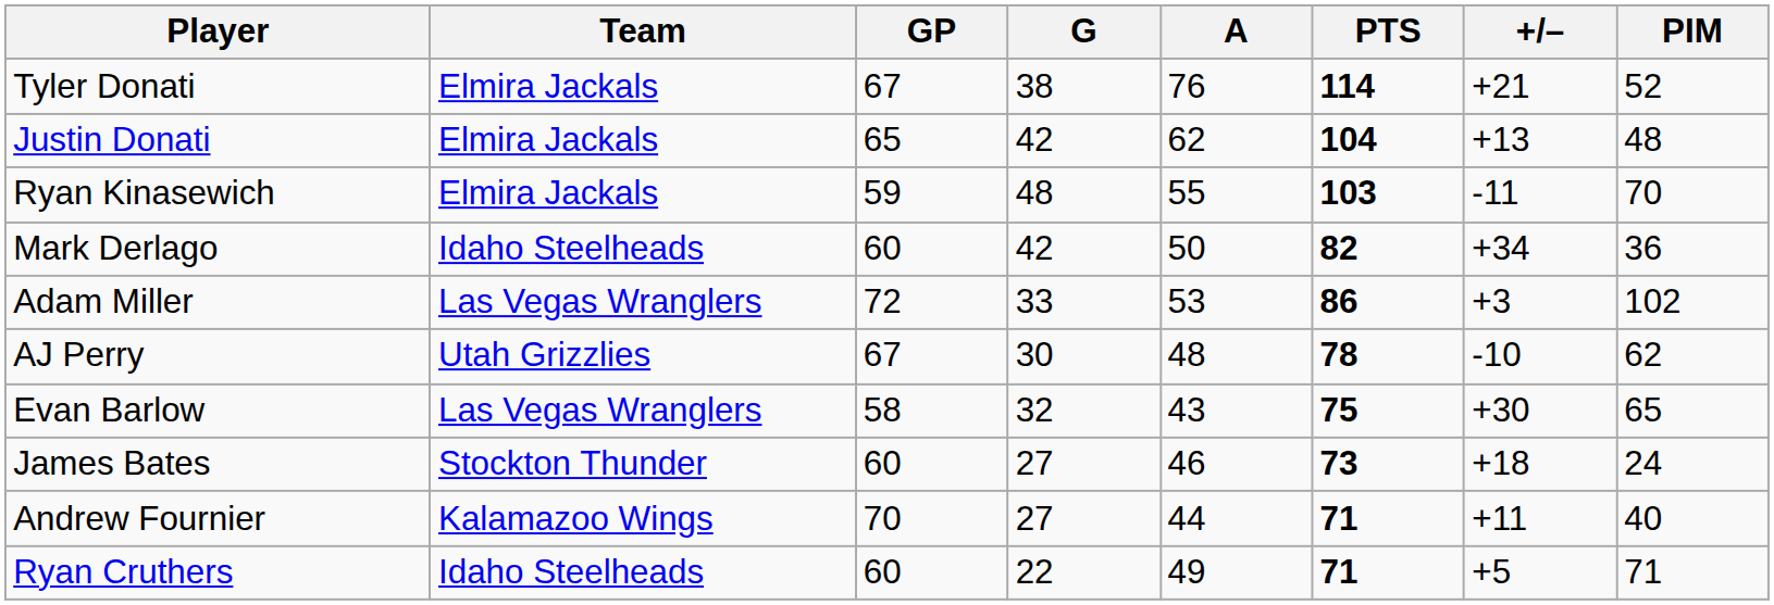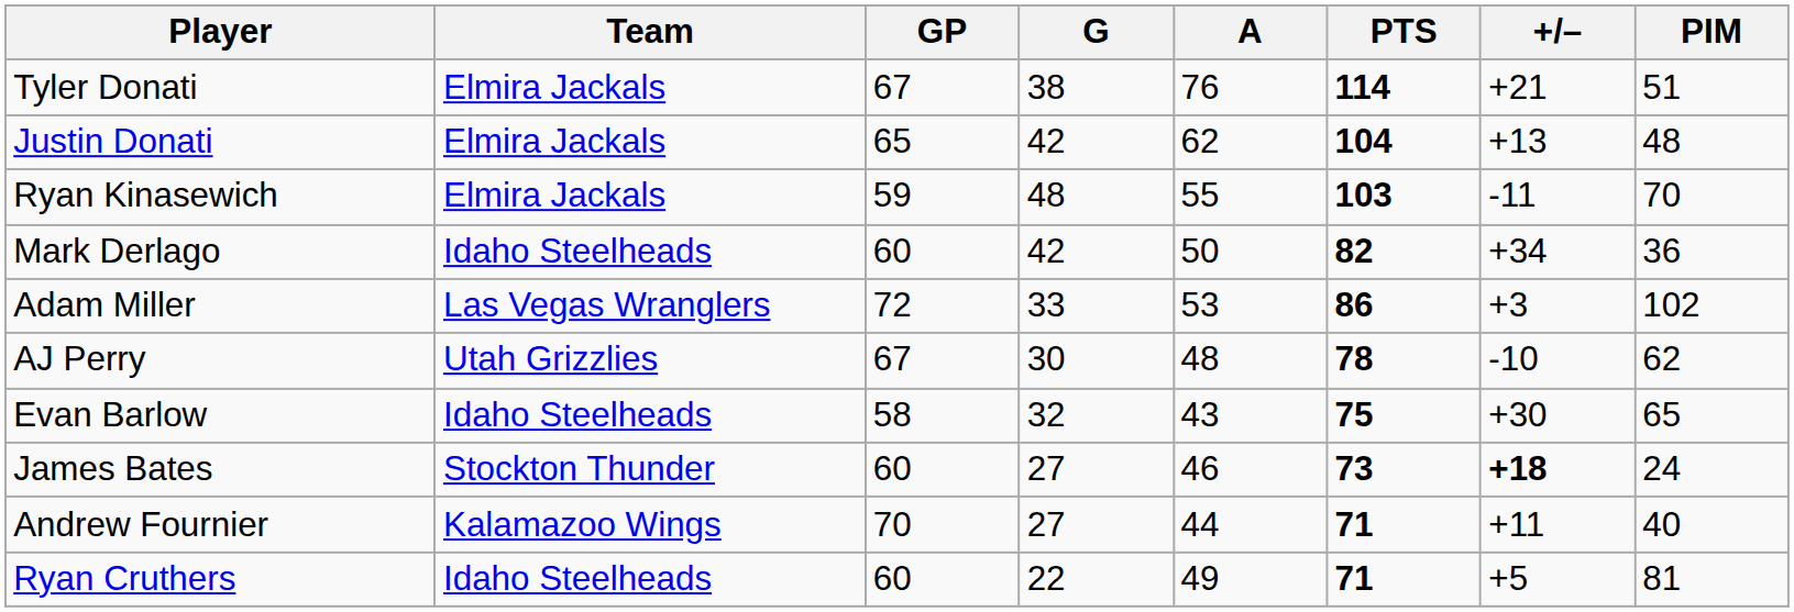 <table class="wikitable sortable">
 <tr>
 <th style="width:12em">Player</th>
 <th style="width:12em">Team</th>
 <th style="width:4em">GP</th>
 <th style="width:4em">G</th>
 <th style="width:4em">A</th>
 <th style="width:4em">PTS</th>
 <th style="width:4em">+/–</th>
 <th style="width:4em">PIM</th>
 </tr>
 <tr>
 <td>Tyler Donati</td>
 <td align=left><a href='#'>Elmira Jackals</a></td>
 <td>67</td>
 <td>38</td>
 <td>76</td>
 <td><strong>114</strong></td>
 <td>+21</td>
-<td>52</td>
+<td>51</td>
 </tr>
 <tr>
 <td><a href='#'>Justin Donati</a></td>
 <td align=left><a href='#'>Elmira Jackals</a></td>
 <td>65</td>
 <td>42</td>
 <td>62</td>
 <td><strong>104</strong></td>
 <td>+13</td>
 <td>48</td>
 </tr>
 <tr>
 <td>Ryan Kinasewich</td>
 <td align=left><a href='#'>Elmira Jackals</a></td>
 <td>59</td>
 <td>48</td>
 <td>55</td>
 <td><strong>103</strong></td>
 <td>-11</td>
 <td>70</td>
 </tr>
 <tr>
 <td>Mark Derlago</td>
 <td align=left><a href='#'>Idaho Steelheads</a></td>
 <td>60</td>
 <td>42</td>
 <td>50</td>
 <td><strong>82</strong></td>
 <td>+34</td>
 <td>36</td>
 </tr>
 <tr>
 <td>Adam Miller</td>
 <td align=left><a href='#'>Las Vegas Wranglers</a></td>
 <td>72</td>
 <td>33</td>
 <td>53</td>
 <td><strong>86</strong></td>
 <td>+3</td>
 <td>102</td>
 </tr>
 <tr>
 <td>AJ Perry</td>
 <td align=left><a href='#'>Utah Grizzlies</a></td>
 <td>67</td>
 <td>30</td>
 <td>48</td>
 <td><strong>78</strong></td>
 <td>-10</td>
 <td>62</td>
 </tr>
 <tr>
 <td>Evan Barlow</td>
-<td align=left><a href='#'>Las Vegas Wranglers</a></td>
+<td align=left><a href='#'>Idaho Steelheads</a></td>
 <td>58</td>
 <td>32</td>
 <td>43</td>
 <td><strong>75</strong></td>
 <td>+30</td>
 <td>65</td>
 </tr>
 <tr>
 <td>James Bates</td>
 <td align=left><a href='#'>Stockton Thunder</a></td>
 <td>60</td>
 <td>27</td>
 <td>46</td>
 <td><strong>73</strong></td>
-<td>+18</td>
+<td><strong>+18</strong></td>
 <td>24</td>
 </tr>
 <tr>
 <td>Andrew Fournier</td>
 <td align=left><a href='#'>Kalamazoo Wings</a></td>
 <td>70</td>
 <td>27</td>
 <td>44</td>
 <td><strong>71</strong></td>
 <td>+11</td>
 <td>40</td>
 </tr>
 <tr>
 <td><a href='#'>Ryan Cruthers</a></td>
 <td align=left><a href='#'>Idaho Steelheads</a></td>
 <td>60</td>
 <td>22</td>
 <td>49</td>
 <td><strong>71</strong></td>
 <td>+5</td>
-<td>71</td>
+<td>81</td>
 </tr>
 </table>
